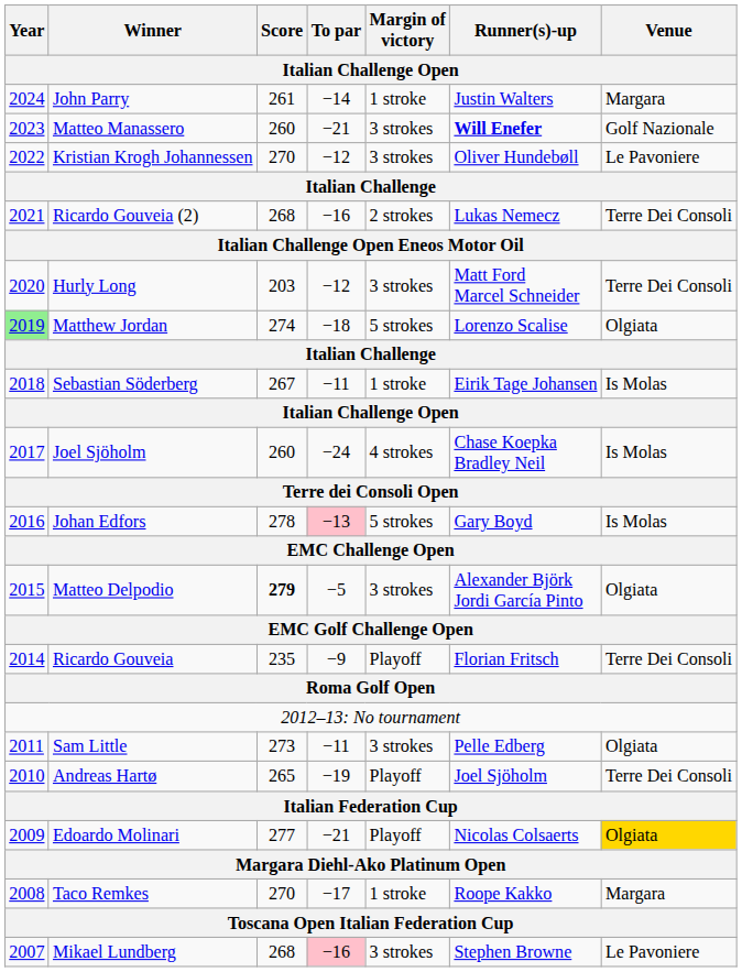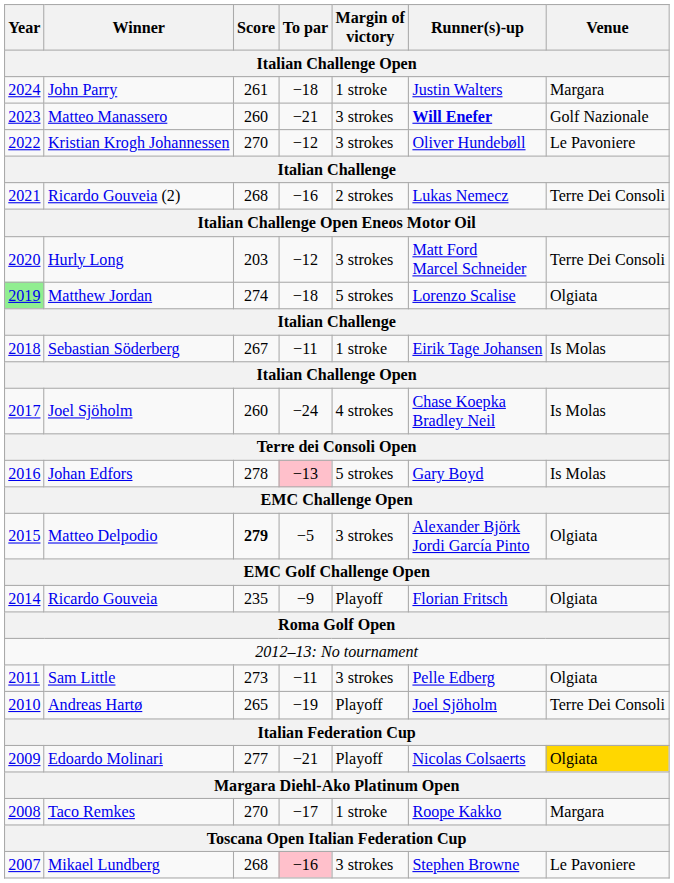 <table class=wikitable style="font-size:95%">
 <tr>
 <th>Year</th>
 <th>Winner</th>
 <th>Score</th>
 <th>To par</th>
 <th>Margin of<br>victory</th>
 <th>Runner(s)-up</th>
 <th>Venue</th>
 </tr>
 <tr>
 <th colspan=8>Italian Challenge Open</th>
 </tr>
 <tr>
 <td><a href='#'>2024</a></td>
 <td> <a href='#'>John Parry</a></td>
 <td align=center>261</td>
-<td align=center>−14</td>
+<td align=center>−18</td>
 <td>1 stroke</td>
 <td> <a href='#'>Justin Walters</a></td>
 <td>Margara</td>
 </tr>
 <tr>
 <td><a href='#'>2023</a></td>
 <td> <a href='#'>Matteo Manassero</a></td>
 <td align=center>260</td>
 <td align=center>−21</td>
 <td>3 strokes</td>
 <td><strong> <a href='#'>Will Enefer</a></strong></td>
 <td>Golf Nazionale</td>
 </tr>
 <tr>
 <td><a href='#'>2022</a></td>
 <td> <a href='#'>Kristian Krogh Johannessen</a></td>
 <td align=center>270</td>
 <td align=center>−12</td>
 <td>3 strokes</td>
 <td> <a href='#'>Oliver Hundebøll</a></td>
 <td>Le Pavoniere</td>
 </tr>
 <tr>
 <th colspan=8>Italian Challenge</th>
 </tr>
 <tr>
 <td><a href='#'>2021</a></td>
 <td> <a href='#'>Ricardo Gouveia</a> (2)</td>
 <td align=center>268</td>
 <td align=center>−16</td>
 <td>2 strokes</td>
 <td> <a href='#'>Lukas Nemecz</a></td>
 <td>Terre Dei Consoli</td>
 </tr>
 <tr>
 <th colspan=8>Italian Challenge Open Eneos Motor Oil</th>
 </tr>
 <tr>
 <td><a href='#'>2020</a></td>
 <td> <a href='#'>Hurly Long</a></td>
 <td align=center>203</td>
 <td align=center>−12</td>
 <td>3 strokes</td>
 <td> <a href='#'>Matt Ford</a><br> <a href='#'>Marcel Schneider</a></td>
 <td>Terre Dei Consoli</td>
 </tr>
 <tr>
 <td style="background: lightgreen;"><a href='#'>2019</a></td>
 <td> <a href='#'>Matthew Jordan</a></td>
 <td align=center>274</td>
 <td align=center>−18</td>
 <td>5 strokes</td>
 <td> <a href='#'>Lorenzo Scalise</a></td>
 <td>Olgiata</td>
 </tr>
 <tr>
 <th colspan=8>Italian Challenge</th>
 </tr>
 <tr>
 <td><a href='#'>2018</a></td>
 <td> <a href='#'>Sebastian Söderberg</a></td>
 <td align=center>267</td>
 <td align=center>−11</td>
 <td>1 stroke</td>
 <td> <a href='#'>Eirik Tage Johansen</a></td>
 <td>Is Molas</td>
 </tr>
 <tr>
 <th colspan=8>Italian Challenge Open</th>
 </tr>
 <tr>
 <td><a href='#'>2017</a></td>
 <td> <a href='#'>Joel Sjöholm</a></td>
 <td align=center>260</td>
 <td align=center>−24</td>
 <td>4 strokes</td>
 <td> <a href='#'>Chase Koepka</a><br> <a href='#'>Bradley Neil</a></td>
 <td>Is Molas</td>
 </tr>
 <tr>
 <th colspan=8>Terre dei Consoli Open</th>
 </tr>
 <tr>
 <td><a href='#'>2016</a></td>
 <td> <a href='#'>Johan Edfors</a></td>
 <td align=center>278</td>
 <td align=center style="background: pink;">−13</td>
 <td>5 strokes</td>
 <td> <a href='#'>Gary Boyd</a></td>
 <td>Is Molas</td>
 </tr>
 <tr>
 <th colspan=8>EMC Challenge Open</th>
 </tr>
 <tr>
 <td><a href='#'>2015</a></td>
 <td> <a href='#'>Matteo Delpodio</a></td>
 <td align=center><strong>279</strong></td>
 <td align=center>−5</td>
 <td>3 strokes</td>
 <td> <a href='#'>Alexander Björk</a><br> <a href='#'>Jordi García Pinto</a></td>
 <td>Olgiata</td>
 </tr>
 <tr>
 <th colspan=8>EMC Golf Challenge Open</th>
 </tr>
 <tr>
 <td><a href='#'>2014</a></td>
 <td> <a href='#'>Ricardo Gouveia</a></td>
 <td align=center>235</td>
 <td align=center>−9</td>
 <td>Playoff</td>
 <td> <a href='#'>Florian Fritsch</a></td>
-<td>Terre Dei Consoli</td>
+<td>Olgiata</td>
 </tr>
 <tr>
 <th colspan=8>Roma Golf Open</th>
 </tr>
 <tr>
 <td colspan=8 align=center><em>2012–13: No tournament</em></td>
 </tr>
 <tr>
 <td><a href='#'>2011</a></td>
 <td> <a href='#'>Sam Little</a></td>
 <td align=center>273</td>
 <td align=center>−11</td>
 <td>3 strokes</td>
 <td> <a href='#'>Pelle Edberg</a></td>
 <td>Olgiata</td>
 </tr>
 <tr>
 <td><a href='#'>2010</a></td>
 <td> <a href='#'>Andreas Hartø</a></td>
 <td align=center>265</td>
 <td align=center>−19</td>
 <td>Playoff</td>
 <td> <a href='#'>Joel Sjöholm</a></td>
 <td>Terre Dei Consoli</td>
 </tr>
 <tr>
 <th colspan=8>Italian Federation Cup</th>
 </tr>
 <tr>
 <td><a href='#'>2009</a></td>
 <td> <a href='#'>Edoardo Molinari</a></td>
 <td align=center>277</td>
 <td align=center>−21</td>
 <td>Playoff</td>
 <td> <a href='#'>Nicolas Colsaerts</a></td>
 <td style="background: gold;">Olgiata</td>
 </tr>
 <tr>
 <th colspan=8>Margara Diehl-Ako Platinum Open</th>
 </tr>
 <tr>
 <td><a href='#'>2008</a></td>
 <td> <a href='#'>Taco Remkes</a></td>
 <td align=center>270</td>
 <td align=center>−17</td>
 <td>1 stroke</td>
 <td> <a href='#'>Roope Kakko</a></td>
 <td>Margara</td>
 </tr>
 <tr>
 <th colspan=8>Toscana Open Italian Federation Cup</th>
 </tr>
 <tr>
 <td><a href='#'>2007</a></td>
 <td> <a href='#'>Mikael Lundberg</a></td>
 <td align=center>268</td>
 <td align=center style="background: pink;">−16</td>
 <td>3 strokes</td>
 <td> <a href='#'>Stephen Browne</a></td>
 <td>Le Pavoniere</td>
 </tr>
 </table>
